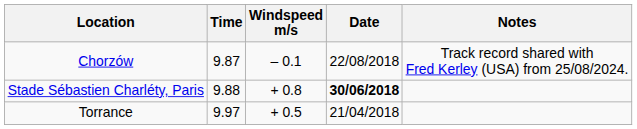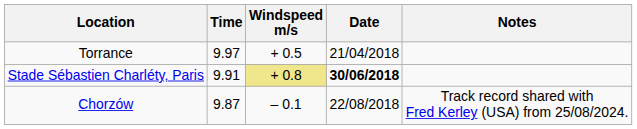 <table class="wikitable" style= "text-align: center">
 <tr>
 <th>Location</th>
 <th>Time</th>
 <th>Windspeed<br>m/s</th>
 <th>Date</th>
 <th>Notes</th>
 </tr>
 <tr>
+<td>Torrance</td>
+<td>9.97</td>
+<td>+ 0.5</td>
+<td>21/04/2018</td>
+<td></td>
+</tr>
+<tr>
+<td><a href='#'>Stade Sébastien Charléty, Paris</a></td>
+<td>9.91</td>
+<td style="background: khaki;">+ 0.8</td>
+<td><strong>30/06/2018</strong></td>
+<td></td>
+</tr>
+<tr>
 <td><a href='#'>Chorzów</a></td>
 <td>9.87</td>
 <td>– 0.1</td>
 <td>22/08/2018</td>
 <td>Track record shared with<br><a href='#'>Fred Kerley</a> (USA) from 25/08/2024.</td>
 </tr>
-<tr>
-<td><a href='#'>Stade Sébastien Charléty, Paris</a></td>
-<td>9.88</td>
-<td>+ 0.8</td>
-<td><strong>30/06/2018</strong></td>
-<td></td>
-</tr>
-<tr>
-<td>Torrance</td>
-<td>9.97</td>
-<td>+ 0.5</td>
-<td>21/04/2018</td>
-<td></td>
-</tr>
 </table>
